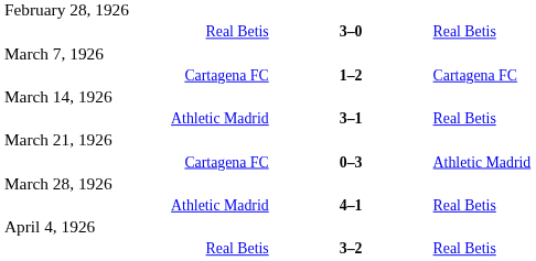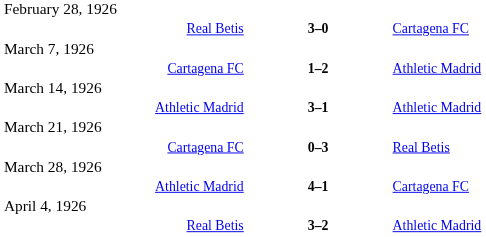 <table width=100% cellspacing=1>
 <tr>
 <th width=20%></th>
 <th width=12%></th>
 <th width=20%></th>
 <th></th>
 </tr>
 <tr>
 <td>February 28, 1926</td>
 </tr>
 <tr style=font-size:90%>
 <td align=right><a href='#'>Real Betis</a></td>
 <td align=center><strong>3–0</strong></td>
-<td align=left><a href='#'>Real Betis</a></td>
+<td align=left><a href='#'>Cartagena FC</a></td>
 </tr>
 <tr>
 <td>March 7, 1926</td>
 </tr>
 <tr style=font-size:90%>
 <td align=right><a href='#'>Cartagena FC</a></td>
 <td align=center><strong>1–2</strong></td>
-<td align=left><a href='#'>Cartagena FC</a></td>
+<td align=left><a href='#'>Athletic Madrid</a></td>
 </tr>
 <tr>
 <td>March 14, 1926</td>
 </tr>
 <tr style=font-size:90%>
 <td align=right><a href='#'>Athletic Madrid</a></td>
 <td align=center><strong>3–1</strong></td>
-<td align=left><a href='#'>Real Betis</a></td>
+<td align=left><a href='#'>Athletic Madrid</a></td>
 </tr>
 <tr>
 <td>March 21, 1926</td>
 </tr>
 <tr style=font-size:90%>
 <td align=right><a href='#'>Cartagena FC</a></td>
 <td align=center><strong>0–3</strong></td>
-<td align=left><a href='#'>Athletic Madrid</a></td>
+<td align=left><a href='#'>Real Betis</a></td>
 </tr>
 <tr>
 <td>March 28, 1926</td>
 </tr>
 <tr style=font-size:90%>
 <td align=right><a href='#'>Athletic Madrid</a></td>
 <td align=center><strong>4–1</strong></td>
-<td align=left><a href='#'>Real Betis</a></td>
+<td align=left><a href='#'>Cartagena FC</a></td>
 </tr>
 <tr>
 <td>April 4, 1926</td>
 </tr>
 <tr style=font-size:90%>
 <td align=right><a href='#'>Real Betis</a></td>
 <td align=center><strong>3–2</strong></td>
-<td align=left><a href='#'>Real Betis</a></td>
+<td align=left><a href='#'>Athletic Madrid</a></td>
 </tr>
 </table>
